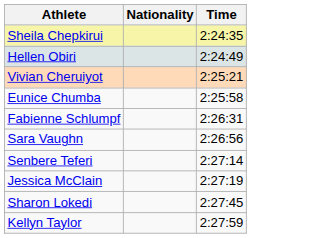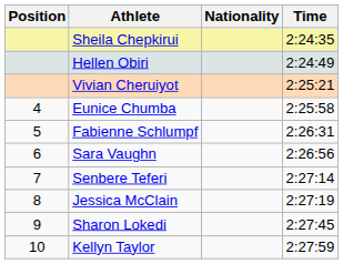 <table class="wikitable sortable">
 <tr>
+<th scope="col">Position</th>
 <th scope="col">Athlete</th>
 <th scope="col">Nationality</th>
 <th scope="col">Time</th>
 </tr>
 <tr bgcolor="#F7F6A8">
+<td align=center></td>
 <td><a href='#'>Sheila Chepkirui</a></td>
 <td></td>
 <td>2:24:35</td>
 </tr>
 <tr bgcolor="#DCE5E5">
+<td align=center></td>
 <td><a href='#'>Hellen Obiri</a></td>
 <td></td>
 <td>2:24:49</td>
 </tr>
 <tr bgcolor="#FFDAB9">
+<td align=center></td>
 <td><a href='#'>Vivian Cheruiyot</a></td>
 <td></td>
 <td>2:25:21</td>
 </tr>
 <tr>
+<td align=center>4</td>
 <td><a href='#'>Eunice Chumba</a></td>
 <td></td>
 <td>2:25:58</td>
 </tr>
 <tr>
+<td align=center>5</td>
 <td><a href='#'>Fabienne Schlumpf</a></td>
 <td></td>
 <td>2:26:31</td>
 </tr>
 <tr>
+<td align=center>6</td>
 <td><a href='#'>Sara Vaughn</a></td>
 <td></td>
 <td>2:26:56</td>
 </tr>
 <tr>
+<td align=center>7</td>
 <td><a href='#'>Senbere Teferi</a></td>
 <td></td>
 <td>2:27:14</td>
 </tr>
 <tr>
+<td align=center>8</td>
 <td><a href='#'>Jessica McClain</a></td>
 <td></td>
 <td>2:27:19</td>
 </tr>
 <tr>
+<td align=center>9</td>
 <td><a href='#'>Sharon Lokedi</a></td>
 <td></td>
 <td>2:27:45</td>
 </tr>
 <tr>
+<td align=center>10</td>
 <td><a href='#'>Kellyn Taylor</a></td>
 <td></td>
 <td>2:27:59</td>
 </tr>
 </table>
